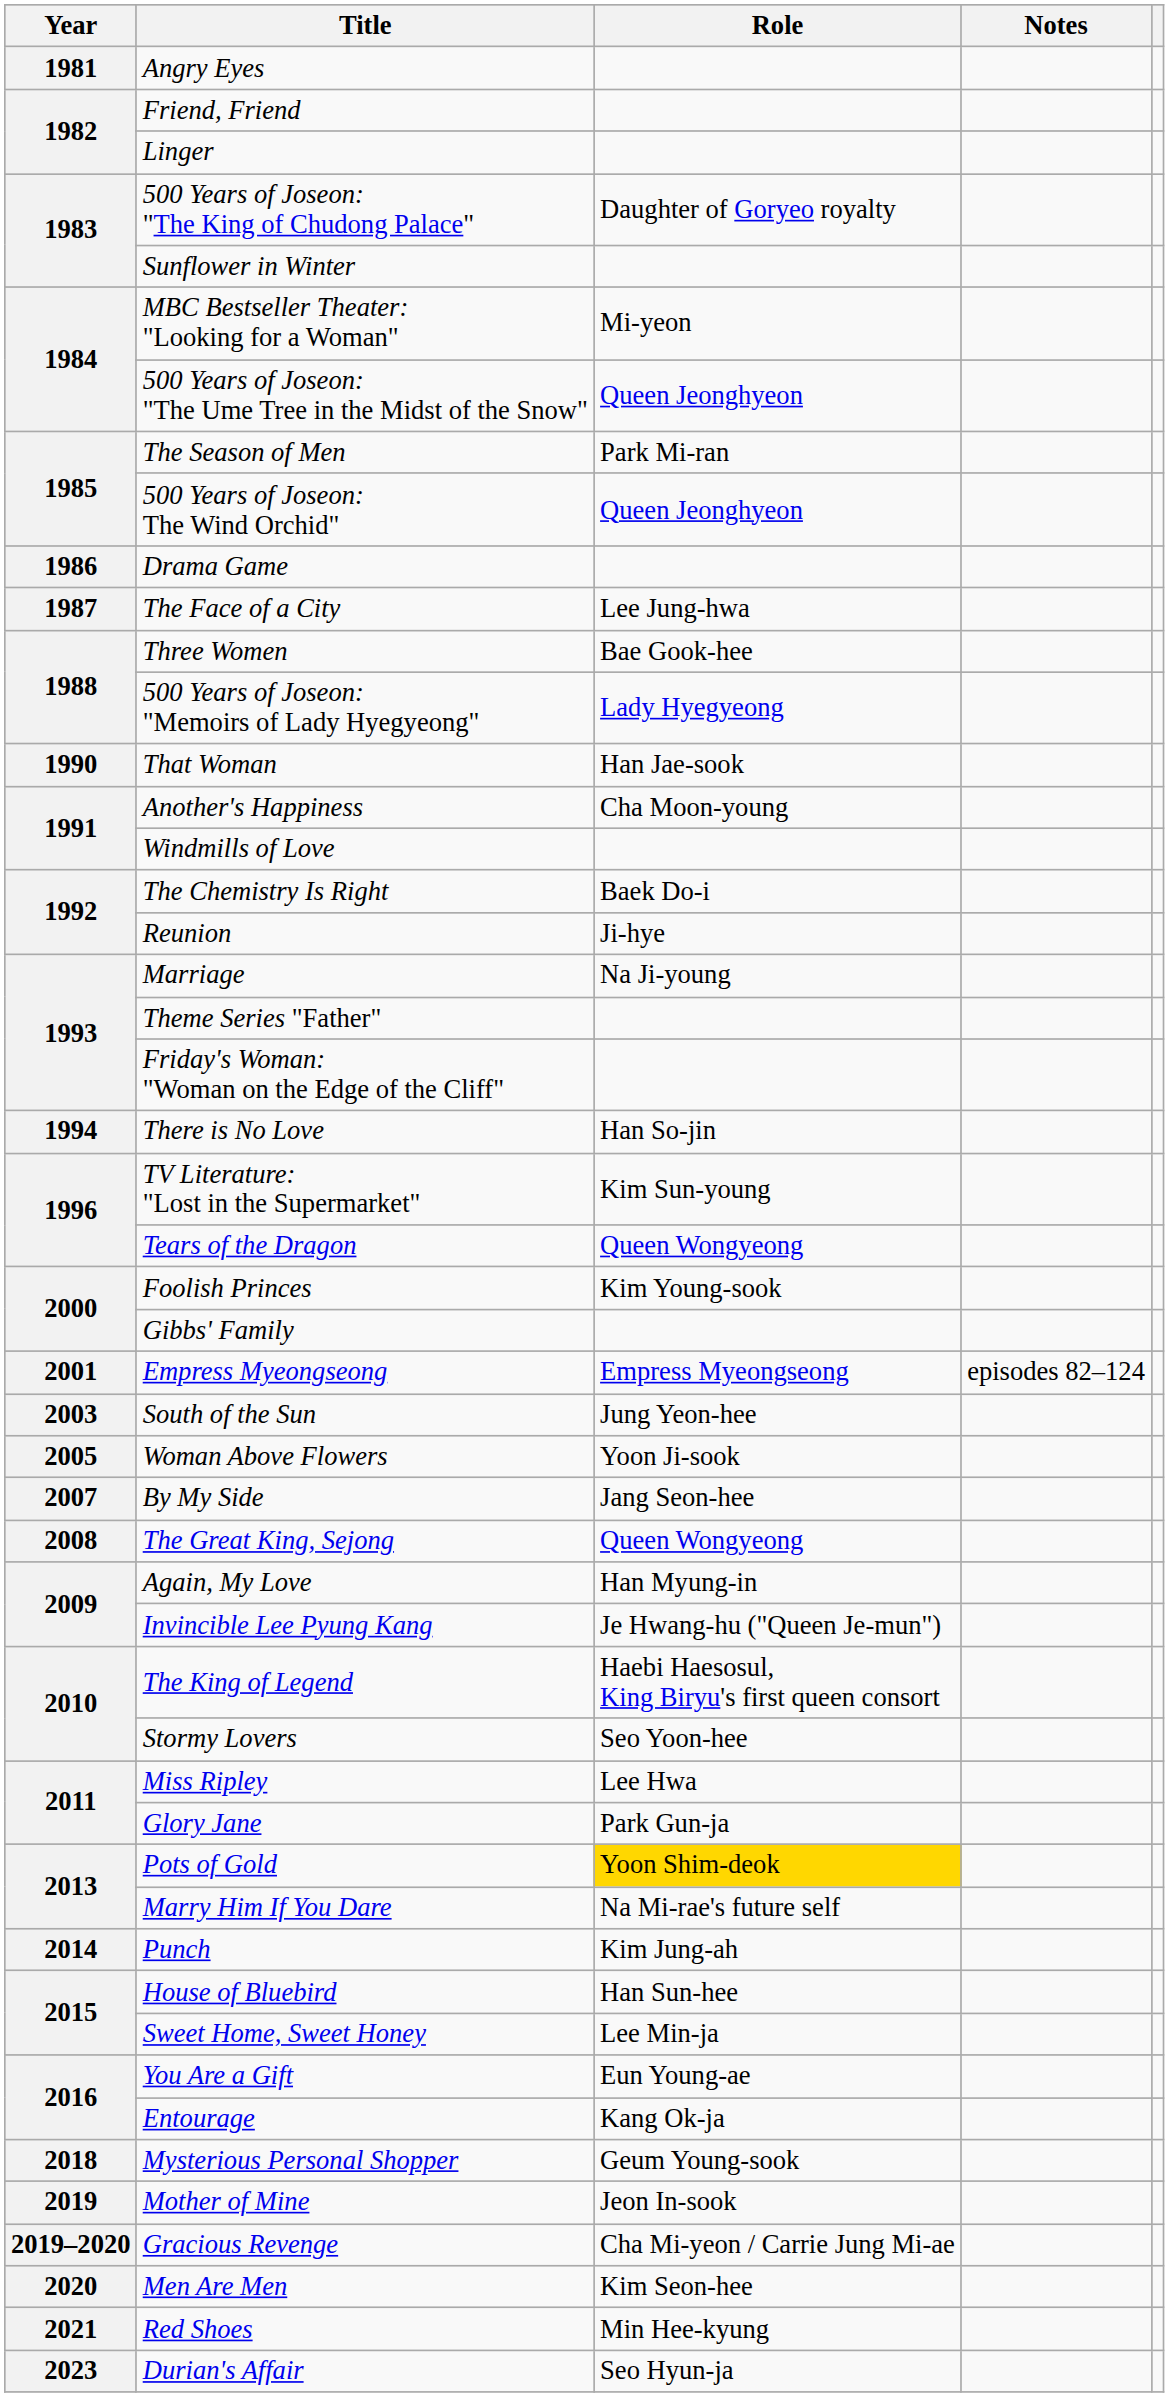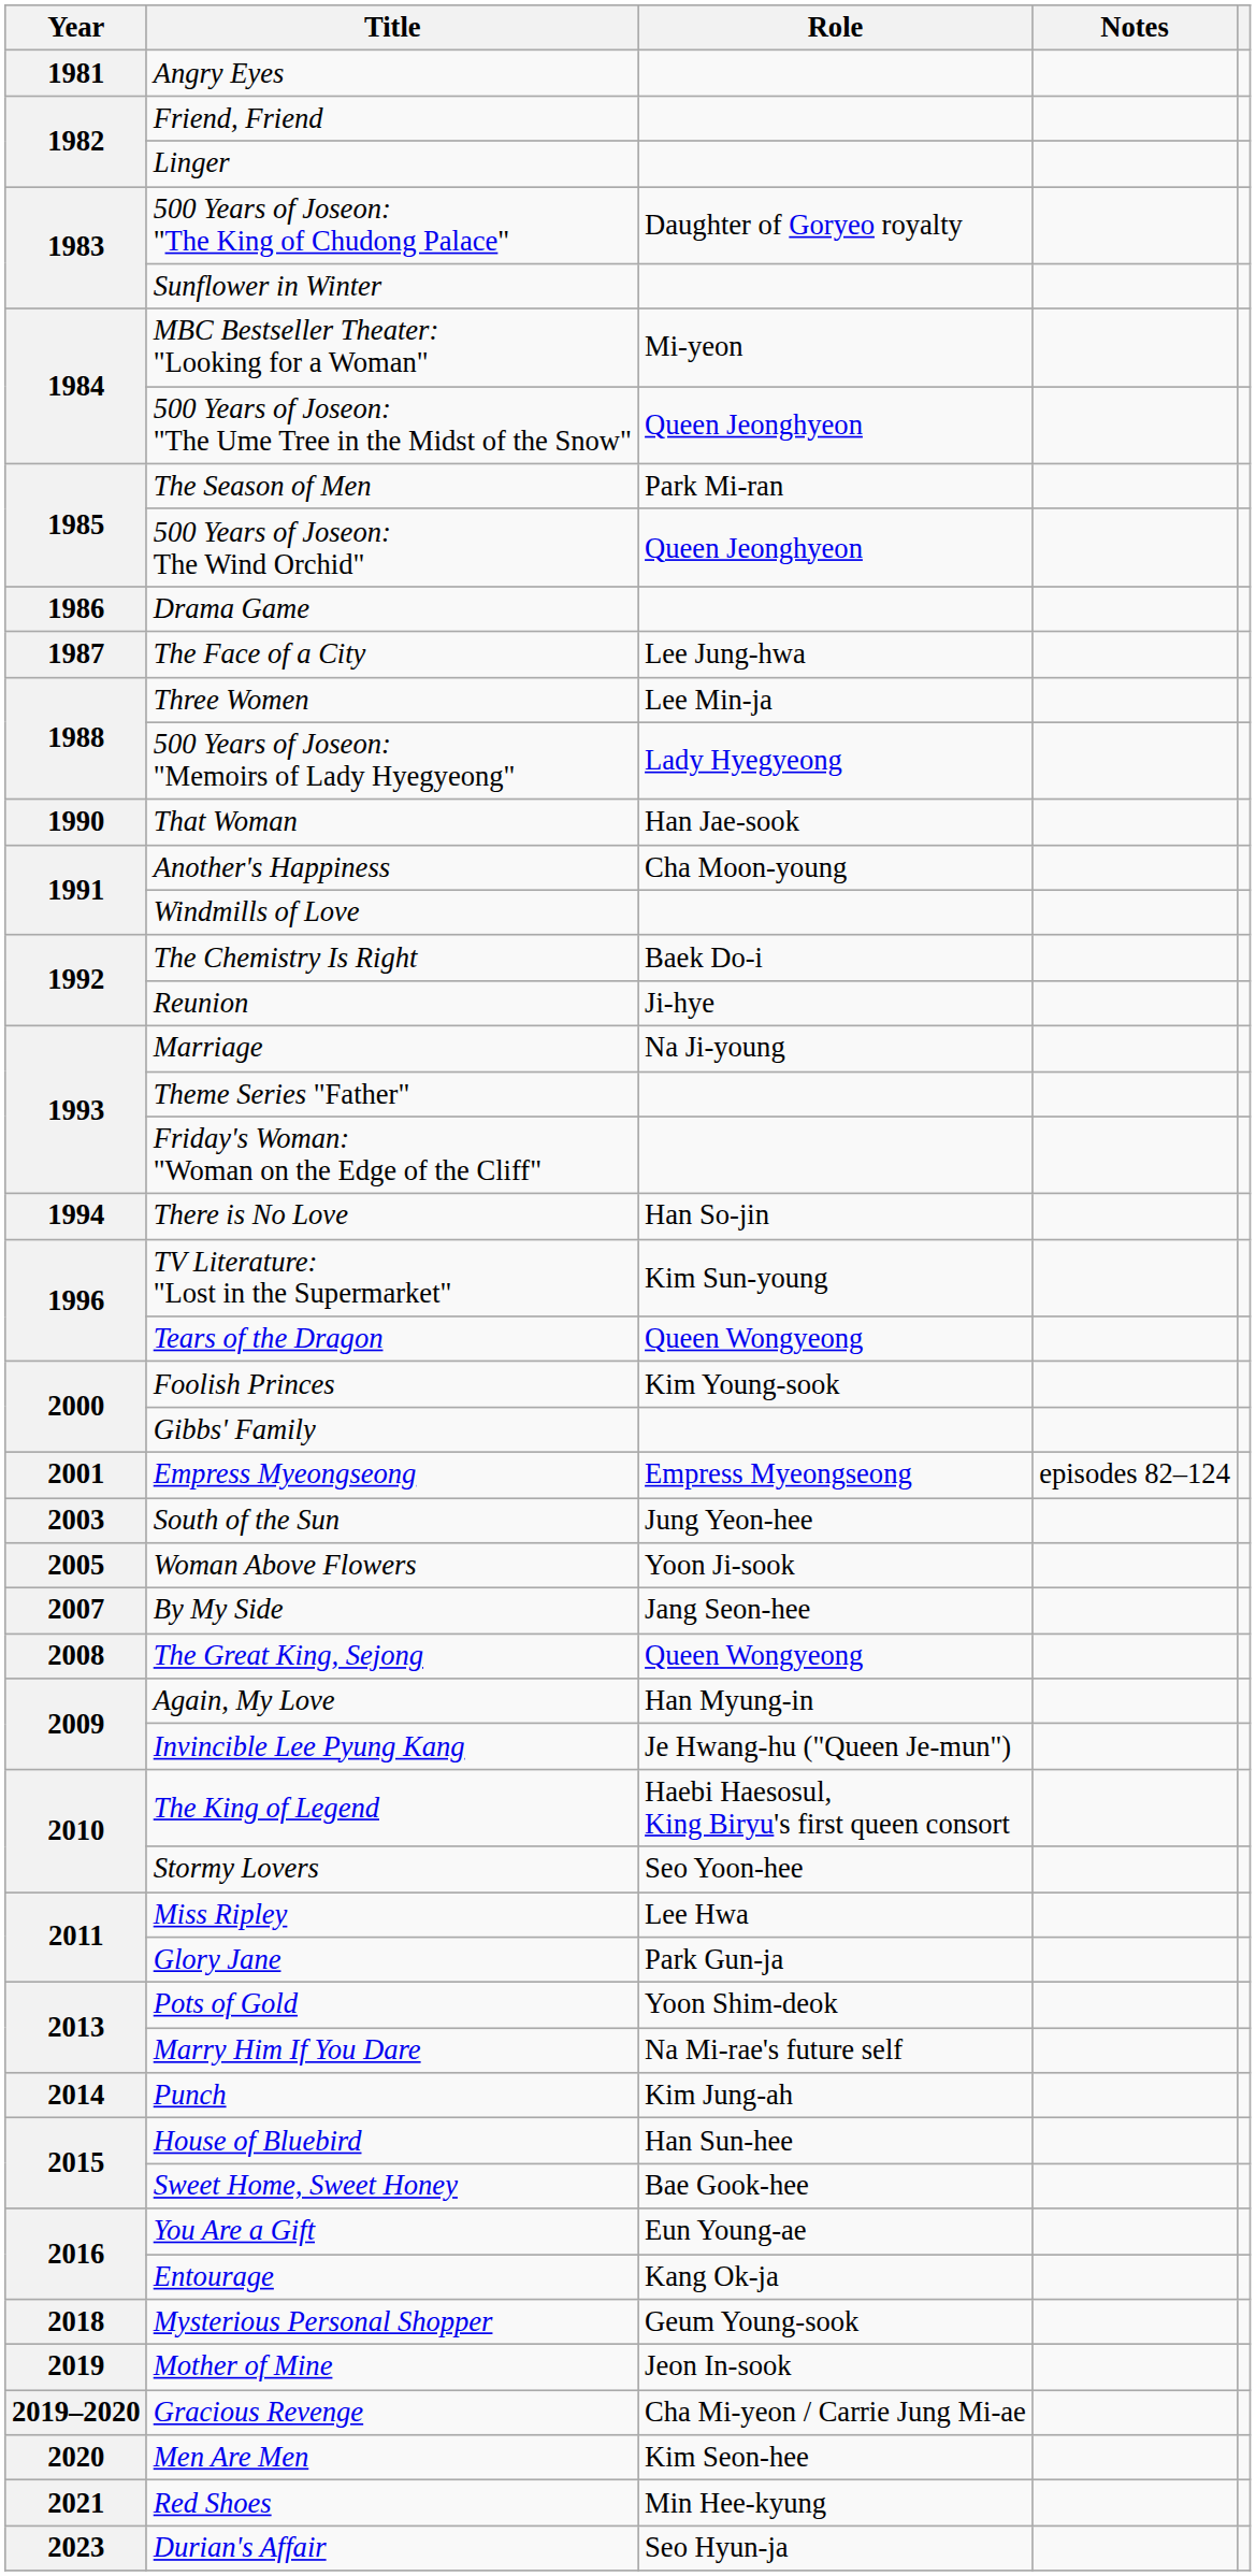 <table class="wikitable plainrowheaders sortable">
 <tr>
 <th scope="col">Year</th>
 <th scope="col">Title</th>
 <th scope="col">Role</th>
 <th scope="col">Notes</th>
 <th scope="col" class="unsortable"></th>
 </tr>
 <tr>
 <th scope="row">1981</th>
 <td><em>Angry Eyes</em></td>
 <td></td>
 <td></td>
 <td style="text-align:center"></td>
 </tr>
 <tr>
 <th scope="row" rowspan="2">1982</th>
 <td><em>Friend, Friend</em></td>
 <td></td>
 <td></td>
 <td style="text-align:center"></td>
 </tr>
 <tr>
 <td><em>Linger</em></td>
 <td></td>
 <td></td>
 <td style="text-align:center"></td>
 </tr>
 <tr>
 <th scope="row" rowspan="2">1983</th>
 <td><em>500 Years of Joseon:</em><br>"<a href='#'>The King of Chudong Palace</a>"</td>
 <td>Daughter of <a href='#'>Goryeo</a> royalty</td>
 <td></td>
 <td style="text-align:center"></td>
 </tr>
 <tr>
 <td><em>Sunflower in Winter</em></td>
 <td></td>
 <td></td>
 <td style="text-align:center"></td>
 </tr>
 <tr>
 <th scope="row" rowspan="2">1984</th>
 <td><em>MBC Bestseller Theater:</em><br>"Looking for a Woman"</td>
 <td>Mi-yeon</td>
 <td></td>
 <td style="text-align:center"></td>
 </tr>
 <tr>
 <td><em>500 Years of Joseon:</em><br>"The Ume Tree in the Midst of the Snow"</td>
 <td><a href='#'>Queen Jeonghyeon</a></td>
 <td></td>
 <td style="text-align:center"></td>
 </tr>
 <tr>
 <th scope="row" rowspan="2">1985</th>
 <td><em>The Season of Men</em></td>
 <td>Park Mi-ran</td>
 <td></td>
 <td style="text-align:center"></td>
 </tr>
 <tr>
 <td><em>500 Years of Joseon:</em><br>The Wind Orchid"</td>
 <td><a href='#'>Queen Jeonghyeon</a></td>
 <td></td>
 <td style="text-align:center"></td>
 </tr>
 <tr>
 <th scope="row">1986</th>
 <td><em>Drama Game</em></td>
 <td></td>
 <td></td>
 <td style="text-align:center"></td>
 </tr>
 <tr>
 <th scope="row">1987</th>
 <td><em>The Face of a City</em></td>
 <td>Lee Jung-hwa</td>
 <td></td>
 <td style="text-align:center"></td>
 </tr>
 <tr>
 <th scope="row" rowspan="2">1988</th>
 <td><em>Three Women</em></td>
-<td>Bae Gook-hee</td>
+<td>Lee Min-ja</td>
 <td></td>
 <td style="text-align:center"></td>
 </tr>
 <tr>
 <td><em>500 Years of Joseon:</em><br>"Memoirs of Lady Hyegyeong"</td>
 <td><a href='#'>Lady Hyegyeong</a></td>
 <td></td>
 <td style="text-align:center"></td>
 </tr>
 <tr>
 <th scope="row">1990</th>
 <td><em>That Woman</em></td>
 <td>Han Jae-sook</td>
 <td></td>
 <td style="text-align:center"></td>
 </tr>
 <tr>
 <th scope="row" rowspan="2">1991</th>
 <td><em>Another's Happiness</em></td>
 <td>Cha Moon-young</td>
 <td></td>
 <td style="text-align:center"></td>
 </tr>
 <tr>
 <td><em>Windmills of Love</em></td>
 <td></td>
 <td></td>
 <td style="text-align:center"></td>
 </tr>
 <tr>
 <th scope="row" rowspan="2">1992</th>
 <td><em>The Chemistry Is Right</em></td>
 <td>Baek Do-i</td>
 <td></td>
 <td style="text-align:center"></td>
 </tr>
 <tr>
 <td><em>Reunion</em></td>
 <td>Ji-hye</td>
 <td></td>
 <td style="text-align:center"></td>
 </tr>
 <tr>
 <th scope="row" rowspan="3">1993</th>
 <td><em>Marriage</em></td>
 <td>Na Ji-young</td>
 <td></td>
 <td style="text-align:center"></td>
 </tr>
 <tr>
 <td><em>Theme Series</em> "Father"</td>
 <td></td>
 <td></td>
 <td style="text-align:center"></td>
 </tr>
 <tr>
 <td><em>Friday's Woman:</em><br>"Woman on the Edge of the Cliff"</td>
 <td></td>
 <td style="text-align:center"></td>
 </tr>
 <tr>
 <th scope="row">1994</th>
 <td><em>There is No Love</em></td>
 <td>Han So-jin</td>
 <td></td>
 <td style="text-align:center"></td>
 </tr>
 <tr>
 <th scope="row" rowspan="2">1996</th>
 <td><em>TV Literature:</em><br>"Lost in the Supermarket"</td>
 <td>Kim Sun-young</td>
 <td></td>
 <td style="text-align:center"></td>
 </tr>
 <tr>
 <td><em><a href='#'>Tears of the Dragon</a></em></td>
 <td><a href='#'>Queen Wongyeong</a></td>
 <td></td>
 <td style="text-align:center"></td>
 </tr>
 <tr>
 <th scope="row" rowspan="2">2000</th>
 <td><em>Foolish Princes</em></td>
 <td>Kim Young-sook</td>
 <td></td>
 <td style="text-align:center"></td>
 </tr>
 <tr>
 <td><em>Gibbs' Family</em></td>
 <td></td>
 <td></td>
 <td style="text-align:center"></td>
 </tr>
 <tr>
 <th scope="row">2001</th>
 <td><em><a href='#'>Empress Myeongseong</a></em></td>
 <td><a href='#'>Empress Myeongseong</a></td>
 <td>episodes 82–124</td>
 <td style="text-align:center"></td>
 </tr>
 <tr>
 <th scope="row">2003</th>
 <td><em>South of the Sun</em></td>
 <td>Jung Yeon-hee</td>
 <td></td>
 <td style="text-align:center"></td>
 </tr>
 <tr>
 <th scope="row">2005</th>
 <td><em>Woman Above Flowers</em></td>
 <td>Yoon Ji-sook</td>
 <td></td>
 <td style="text-align:center"></td>
 </tr>
 <tr>
 <th scope="row">2007</th>
 <td><em>By My Side</em></td>
 <td>Jang Seon-hee</td>
 <td></td>
 <td style="text-align:center"></td>
 </tr>
 <tr>
 <th scope="row">2008</th>
 <td><em><a href='#'>The Great King, Sejong</a></em></td>
 <td><a href='#'>Queen Wongyeong</a></td>
 <td></td>
 <td style="text-align:center"></td>
 </tr>
 <tr>
 <th scope="row" rowspan="2">2009</th>
 <td><em>Again, My Love</em></td>
 <td>Han Myung-in</td>
 <td></td>
 <td style="text-align:center"></td>
 </tr>
 <tr>
 <td><em><a href='#'>Invincible Lee Pyung Kang</a></em></td>
 <td>Je Hwang-hu ("Queen Je-mun")</td>
 <td></td>
 <td style="text-align:center"></td>
 </tr>
 <tr>
 <th scope="row" rowspan="2">2010</th>
 <td><em><a href='#'>The King of Legend</a></em></td>
 <td>Haebi Haesosul, <br> <a href='#'>King Biryu</a>'s first queen consort</td>
 <td></td>
 <td style="text-align:center"></td>
 </tr>
 <tr>
 <td><em>Stormy Lovers</em></td>
 <td>Seo Yoon-hee</td>
 <td></td>
 <td style="text-align:center"></td>
 </tr>
 <tr>
 <th scope="row" rowspan="2">2011</th>
 <td><em><a href='#'>Miss Ripley</a></em></td>
 <td>Lee Hwa</td>
 <td></td>
 <td style="text-align:center"></td>
 </tr>
 <tr>
 <td><em><a href='#'>Glory Jane</a></em></td>
 <td>Park Gun-ja</td>
 <td></td>
 <td style="text-align:center"></td>
 </tr>
 <tr>
 <th scope="row" rowspan="2">2013</th>
 <td><em><a href='#'>Pots of Gold</a></em></td>
-<td style="background: gold;">Yoon Shim-deok</td>
+<td>Yoon Shim-deok</td>
 <td></td>
 <td style="text-align:center"></td>
 </tr>
 <tr>
 <td><em><a href='#'>Marry Him If You Dare</a></em></td>
 <td>Na Mi-rae's future self</td>
 <td></td>
 <td style="text-align:center"></td>
 </tr>
 <tr>
 <th scope="row">2014</th>
 <td><em><a href='#'>Punch</a></em></td>
 <td>Kim Jung-ah</td>
 <td></td>
 <td style="text-align:center"></td>
 </tr>
 <tr>
 <th scope="row" rowspan="2">2015</th>
 <td><em><a href='#'>House of Bluebird</a></em></td>
 <td>Han Sun-hee</td>
 <td></td>
 <td style="text-align:center"></td>
 </tr>
 <tr>
 <td><em><a href='#'>Sweet Home, Sweet Honey</a></em></td>
-<td>Lee Min-ja</td>
+<td>Bae Gook-hee</td>
 <td></td>
 <td style="text-align:center"></td>
 </tr>
 <tr>
 <th scope="row" rowspan="2">2016</th>
 <td><em> <a href='#'>You Are a Gift</a> </em></td>
 <td>Eun Young-ae</td>
 <td></td>
 <td style="text-align:center"></td>
 </tr>
 <tr>
 <td><em><a href='#'>Entourage</a></em></td>
 <td>Kang Ok-ja</td>
 <td></td>
 <td style="text-align:center"></td>
 </tr>
 <tr>
 <th scope="row">2018</th>
 <td><em><a href='#'>Mysterious Personal Shopper</a></em></td>
 <td>Geum Young-sook</td>
 <td></td>
 <td style="text-align:center"></td>
 </tr>
 <tr>
 <th scope="row">2019</th>
 <td><em><a href='#'>Mother of Mine</a></em></td>
 <td>Jeon In-sook</td>
 <td></td>
 <td style="text-align:center"></td>
 </tr>
 <tr>
 <th scope="row">2019–2020</th>
 <td><em><a href='#'>Gracious Revenge</a></em></td>
 <td>Cha Mi-yeon / Carrie Jung Mi-ae</td>
 <td></td>
 <td style="text-align:center"></td>
 </tr>
 <tr>
 <th scope="row">2020</th>
 <td><em><a href='#'>Men Are Men</a></em></td>
 <td>Kim Seon-hee</td>
 <td></td>
 <td style="text-align:center"></td>
 </tr>
 <tr>
 <th scope="row">2021</th>
 <td><em><a href='#'>Red Shoes</a></em></td>
 <td>Min Hee-kyung</td>
 <td></td>
 <td style="text-align:center"></td>
 </tr>
 <tr>
 <th scope="row">2023</th>
 <td><em><a href='#'>Durian's Affair</a></em></td>
 <td>Seo Hyun-ja</td>
 <td></td>
 <td style="text-align:center"></td>
 </tr>
 </table>
